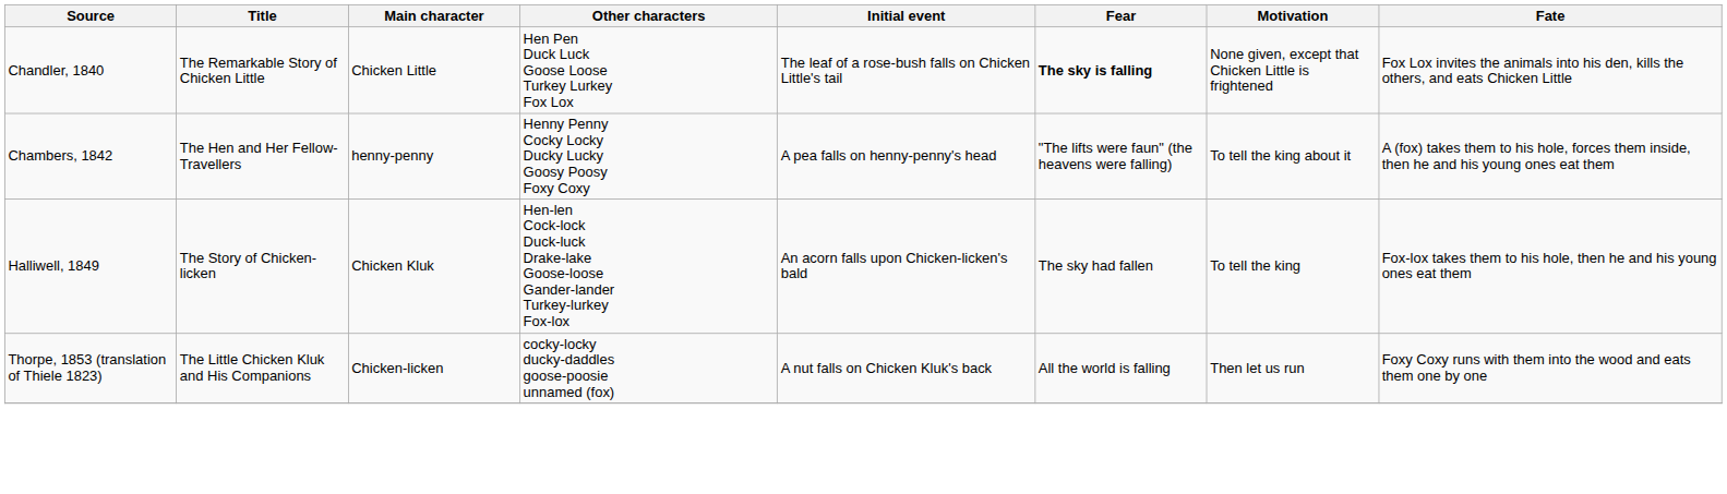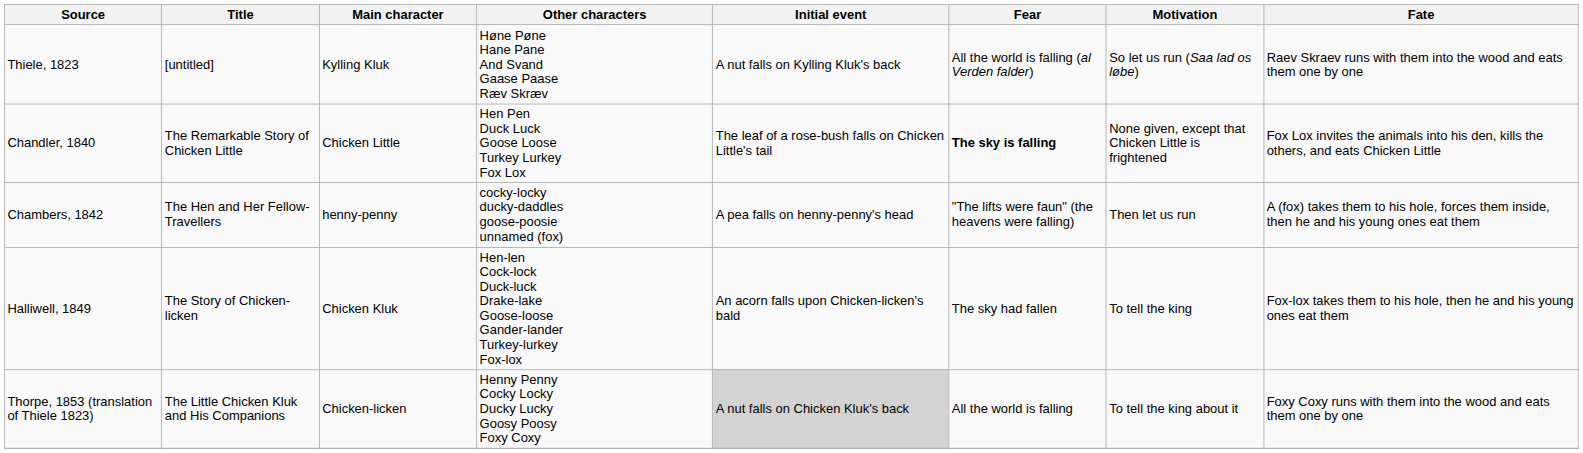 <table class="wikitable" style="width:98%;">
 <tr>
 <th style="width:10%;">Source</th>
 <th style="width:10%;">Title</th>
 <th style="width:10%;">Main character</th>
 <th style="width:15%;">Other characters</th>
 <th style="width:15%;">Initial event</th>
 <th style="width:10%;">Fear</th>
 <th style="width:10%;">Motivation</th>
 <th style="width:20%;">Fate</th>
+</tr>
+<tr>
+<td>Thiele, 1823</td>
+<td>[untitled]</td>
+<td>Kylling Kluk</td>
+<td>Høne Pøne <br>Hane Pane<br>And Svand<br>Gaase Paase<br>Ræv Skræv</td>
+<td>A nut falls on Kylling Kluk's back</td>
+<td>All the world is falling (<em>al Verden falder</em>)</td>
+<td>So let us run (<em>Saa lad os løbe</em>)</td>
+<td>Raev Skraev runs with them into the wood and eats them one by one</td>
 </tr>
 <tr>
 <td>Chandler, 1840</td>
 <td>The Remarkable Story of Chicken Little</td>
 <td>Chicken Little</td>
 <td>Hen Pen<br>Duck Luck<br>Goose Loose<br>Turkey Lurkey<br>Fox Lox</td>
 <td>The leaf of a rose-bush falls on Chicken Little's tail</td>
 <td><strong>The sky is falling</strong></td>
 <td>None given, except that Chicken Little is frightened</td>
 <td>Fox Lox invites the animals into his den, kills the others, and eats Chicken Little</td>
 </tr>
 <tr>
 <td>Chambers, 1842</td>
 <td>The Hen and Her Fellow-Travellers</td>
 <td>henny-penny</td>
-<td>Henny Penny<br>  Cocky Locky<br>Ducky Lucky<br>Goosy Poosy<br>  Foxy Coxy</td>
+<td>cocky-locky<br>ducky-daddles<br>goose-poosie<br>unnamed  (fox)</td>
 <td>A pea falls on henny-penny's head</td>
 <td>"The lifts were faun" (the heavens were falling)</td>
-<td>To tell the king about it</td>
+<td>Then let us run</td>
 <td>A  (fox) takes them to his hole, forces them inside, then he and his young ones eat them</td>
 </tr>
 <tr>
 <td>Halliwell, 1849</td>
 <td>The Story of Chicken-licken</td>
 <td>Chicken Kluk</td>
 <td>Hen-len<br>  Cock-lock<br>Duck-luck<br>Drake-lake<br>Goose-loose<br>  Gander-lander<br>Turkey-lurkey<br>Fox-lox</td>
 <td>An acorn falls upon Chicken-licken's bald </td>
 <td>The sky had fallen</td>
 <td>To tell the king</td>
 <td>Fox-lox takes them to his hole, then he and his young ones eat them</td>
 </tr>
 <tr>
 <td>Thorpe, 1853 (translation of Thiele 1823)</td>
 <td>The Little Chicken Kluk and His Companions</td>
 <td>Chicken-licken</td>
-<td>cocky-locky<br>ducky-daddles<br>goose-poosie<br>unnamed  (fox)</td>
-<td>A nut falls on Chicken Kluk's back</td>
+<td>Henny Penny<br>  Cocky Locky<br>Ducky Lucky<br>Goosy Poosy<br>  Foxy Coxy</td>
+<td style="background: lightgrey;">A nut falls on Chicken Kluk's back</td>
 <td>All the world is falling</td>
-<td>Then let us run</td>
+<td>To tell the king about it</td>
 <td>Foxy Coxy runs with them into the wood and eats them one by one</td>
 </tr>
 <tr>
 </tr>
 </table>
